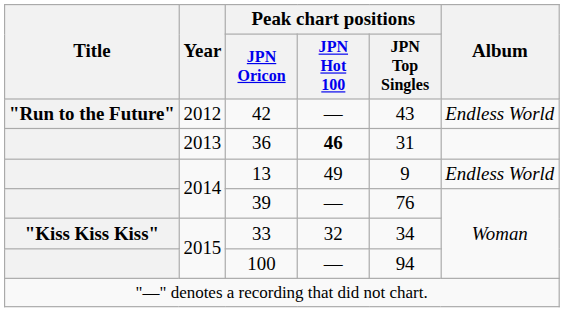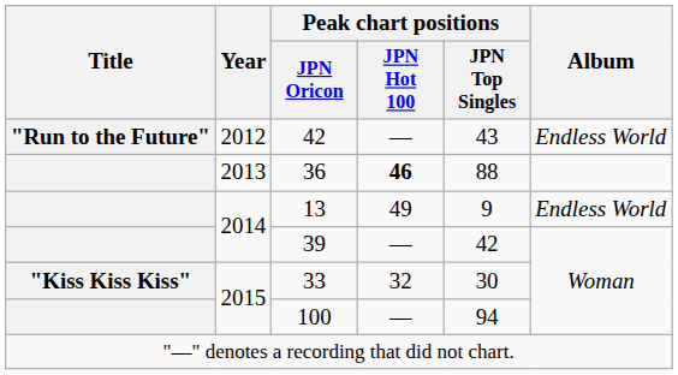 <table class="wikitable plainrowheaders">
 <tr>
 <th scope="col" rowspan="2">Title</th>
 <th scope="col" rowspan="2">Year</th>
 <th scope="col" colspan="3">Peak chart positions</th>
 <th scope="col" rowspan="2">Album</th>
 </tr>
 <tr>
 <th scope="col" style="width:4em; font-size:85%;"><a href='#'>JPN<br>Oricon</a><br></th>
 <th scope="col" style="width:4em; font-size:85%;"><a href='#'>JPN<br>Hot<br>100</a><br></th>
 <th scope="col" style="width:4em; font-size:85%;">JPN<br>Top<br>Singles<br></th>
 </tr>
 <tr>
 <th scope="row">"Run to the Future"</th>
 <td align="center">2012</td>
 <td align="center">42</td>
 <td align="center">—</td>
 <td align="center">43</td>
 <td align="center"><em>Endless World</em></td>
 </tr>
 <tr>
 <th scope="row"></th>
 <td align="center">2013</td>
 <td align="center">36</td>
 <td align="center"><strong>46</strong></td>
-<td align="center">31</td>
+<td align="center">88</td>
 <td></td>
 </tr>
 <tr>
 <th scope="row"></th>
 <td align="center" rowspan="2">2014</td>
 <td align="center">13</td>
 <td align="center">49</td>
 <td align="center">9</td>
 <td align="center"><em>Endless World</em></td>
 </tr>
 <tr>
 <th scope="row"></th>
 <td align="center">39</td>
 <td align="center">—</td>
-<td align="center">76</td>
+<td align="center">42</td>
 <td align="center" rowspan="3"><em>Woman</em></td>
 </tr>
 <tr>
 <th scope="row">"Kiss Kiss Kiss"</th>
 <td algin="center" rowspan="2">2015</td>
 <td align="center">33</td>
 <td align="center">32</td>
-<td align="center">34</td>
+<td align="center">30</td>
 </tr>
 <tr>
 <th scope="row"></th>
 <td align="center">100</td>
 <td align="center">—</td>
 <td align="center">94</td>
 </tr>
 <tr>
 <td align="center" colspan="6" style="font-size:90%;">"—" denotes a recording that did not chart.</td>
 </tr>
 </table>
